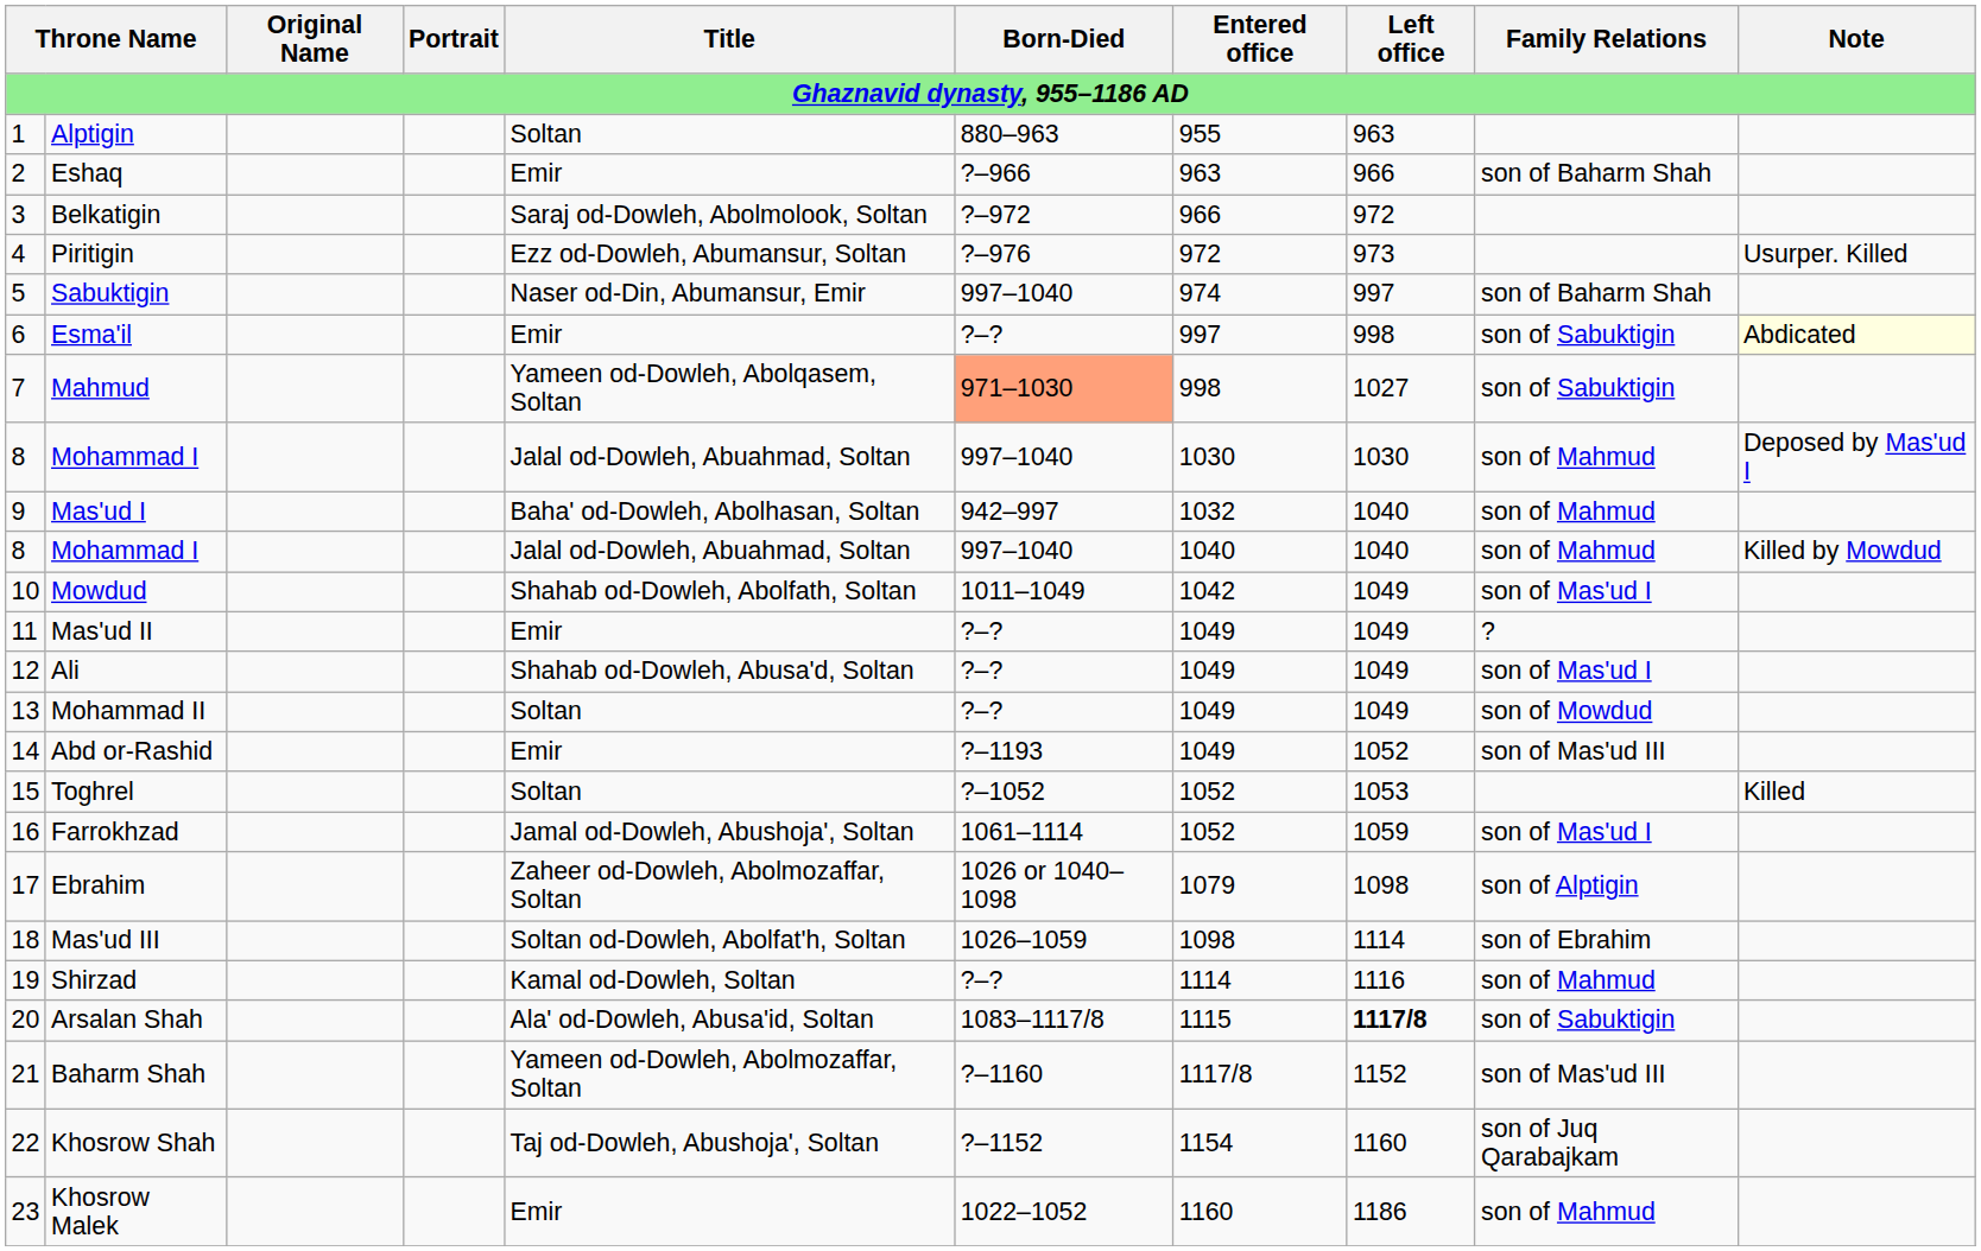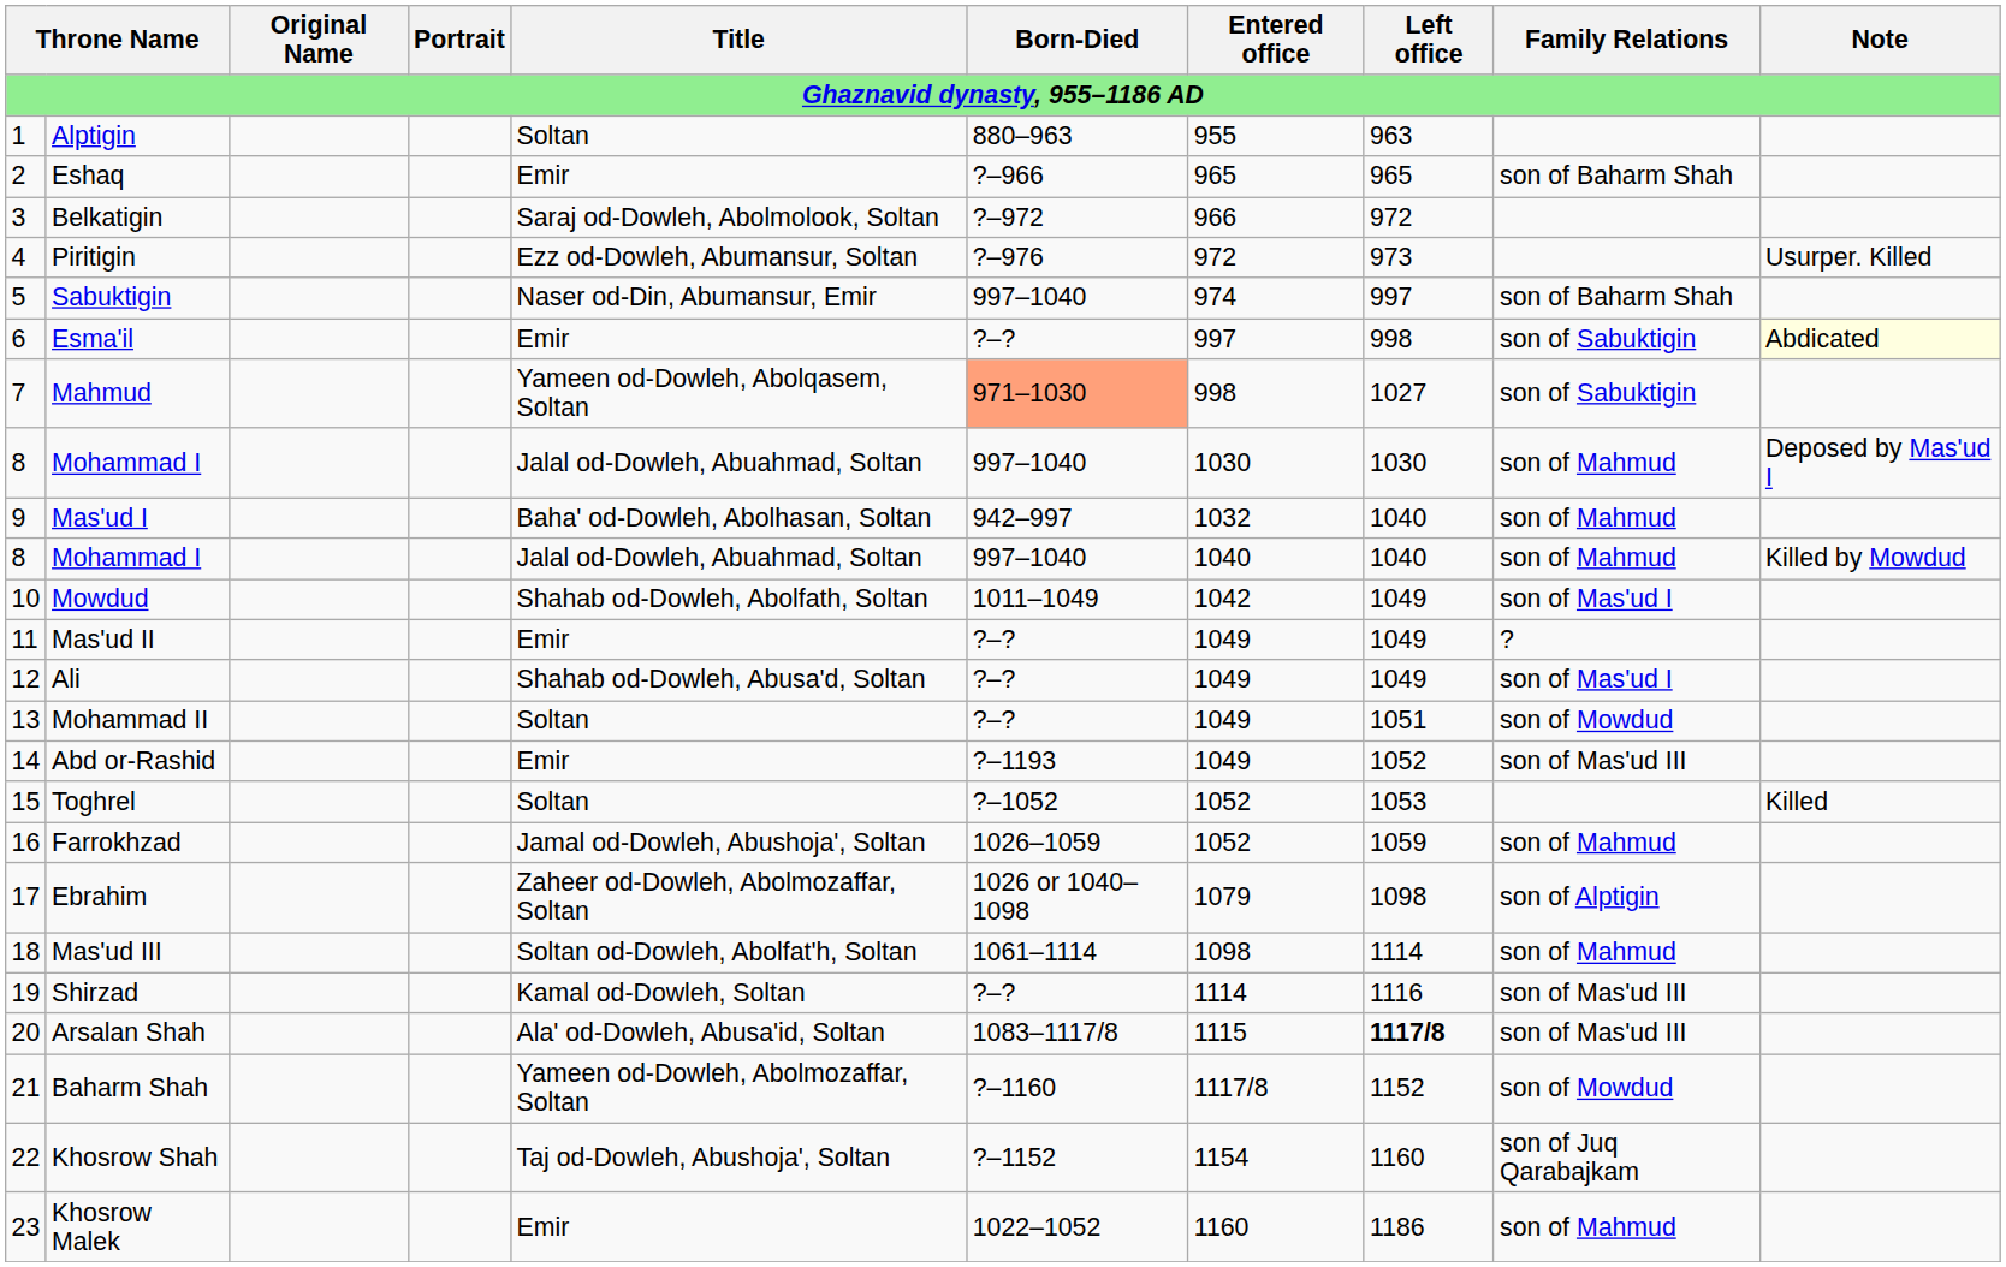 <table class="wikitable">
 <tr>
 <th colspan=2>Throne Name</th>
 <th>Original Name</th>
 <th>Portrait</th>
 <th>Title</th>
 <th>Born-Died</th>
 <th>Entered office</th>
 <th>Left office</th>
 <th>Family Relations</th>
 <th>Note</th>
 </tr>
 <tr>
 <td colspan="10" align=center style="background-color:Lightgreen"><strong><em><a href='#'>Ghaznavid dynasty</a>, 955–1186 AD</em></strong></td>
 </tr>
 <tr>
 <td>1</td>
 <td><a href='#'>Alptigin</a></td>
 <td></td>
 <td></td>
 <td>Soltan</td>
 <td>880–963</td>
 <td>955</td>
 <td>963</td>
 <td></td>
 <td></td>
 </tr>
 <tr>
 <td>2</td>
 <td>Eshaq</td>
 <td></td>
 <td></td>
 <td>Emir</td>
 <td>?–966</td>
-<td>963</td>
-<td>966</td>
+<td>965</td>
+<td>965</td>
 <td>son of Baharm Shah</td>
 <td></td>
 </tr>
 <tr>
 <td>3</td>
 <td>Belkatigin</td>
 <td></td>
 <td></td>
 <td>Saraj od-Dowleh, Abolmolook, Soltan</td>
 <td>?–972</td>
 <td>966</td>
 <td>972</td>
 <td></td>
 <td></td>
 </tr>
 <tr>
 <td>4</td>
 <td>Piritigin</td>
 <td></td>
 <td></td>
 <td>Ezz od-Dowleh, Abumansur, Soltan</td>
 <td>?–976</td>
 <td>972</td>
 <td>973</td>
 <td></td>
 <td>Usurper. Killed</td>
 </tr>
 <tr>
 <td>5</td>
 <td><a href='#'>Sabuktigin</a></td>
 <td></td>
 <td></td>
 <td>Naser od-Din, Abumansur, Emir</td>
 <td>997–1040</td>
 <td>974</td>
 <td>997</td>
 <td>son of Baharm Shah</td>
 <td></td>
 </tr>
 <tr>
 <td>6</td>
 <td><a href='#'>Esma'il</a></td>
 <td></td>
 <td></td>
 <td>Emir</td>
 <td>?–?</td>
 <td>997</td>
 <td>998</td>
 <td>son of <a href='#'>Sabuktigin</a></td>
 <td style="background: lightyellow;">Abdicated</td>
 </tr>
 <tr>
 <td>7</td>
 <td><a href='#'>Mahmud</a></td>
 <td></td>
 <td></td>
 <td>Yameen od-Dowleh, Abolqasem, Soltan</td>
 <td style="background: lightsalmon;">971–1030</td>
 <td>998</td>
 <td>1027</td>
 <td>son of <a href='#'>Sabuktigin</a></td>
 <td></td>
 </tr>
 <tr>
 <td>8</td>
 <td><a href='#'>Mohammad I</a></td>
 <td></td>
 <td></td>
 <td>Jalal od-Dowleh, Abuahmad, Soltan</td>
 <td>997–1040</td>
 <td>1030</td>
 <td>1030</td>
 <td>son of <a href='#'>Mahmud</a></td>
 <td>Deposed by <a href='#'>Mas'ud I</a></td>
 </tr>
 <tr>
 <td>9</td>
 <td><a href='#'>Mas'ud I</a></td>
 <td></td>
 <td></td>
 <td>Baha' od-Dowleh, Abolhasan, Soltan</td>
 <td>942–997</td>
 <td>1032</td>
 <td>1040</td>
 <td>son of <a href='#'>Mahmud</a></td>
 <td></td>
 </tr>
 <tr>
 <td>8</td>
 <td><a href='#'>Mohammad I</a></td>
 <td></td>
 <td></td>
 <td>Jalal od-Dowleh, Abuahmad, Soltan</td>
 <td>997–1040</td>
 <td>1040</td>
 <td>1040</td>
 <td>son of <a href='#'>Mahmud</a></td>
 <td>Killed by <a href='#'>Mowdud</a></td>
 </tr>
 <tr>
 <td>10</td>
 <td><a href='#'>Mowdud</a></td>
 <td></td>
 <td></td>
 <td>Shahab od-Dowleh, Abolfath, Soltan</td>
 <td>1011–1049</td>
 <td>1042</td>
 <td>1049</td>
 <td>son of <a href='#'>Mas'ud I</a></td>
 <td></td>
 </tr>
 <tr>
 <td>11</td>
 <td>Mas'ud II</td>
 <td></td>
 <td></td>
 <td>Emir</td>
 <td>?–?</td>
 <td>1049</td>
 <td>1049</td>
 <td>?</td>
 <td></td>
 </tr>
 <tr>
 <td>12</td>
 <td>Ali</td>
 <td></td>
 <td></td>
 <td>Shahab od-Dowleh, Abusa'd, Soltan</td>
 <td>?–?</td>
 <td>1049</td>
 <td>1049</td>
 <td>son of <a href='#'>Mas'ud I</a></td>
 <td></td>
 </tr>
 <tr>
 <td>13</td>
 <td>Mohammad II</td>
 <td></td>
 <td></td>
 <td>Soltan</td>
 <td>?–?</td>
 <td>1049</td>
-<td>1049</td>
+<td>1051</td>
 <td>son of <a href='#'>Mowdud</a></td>
 <td></td>
 </tr>
 <tr>
 <td>14</td>
 <td>Abd or-Rashid</td>
 <td></td>
 <td></td>
 <td>Emir</td>
 <td>?–1193</td>
 <td>1049</td>
 <td>1052</td>
 <td>son of Mas'ud III</td>
 <td></td>
 </tr>
 <tr>
 <td>15</td>
 <td>Toghrel</td>
 <td></td>
 <td></td>
 <td>Soltan</td>
 <td>?–1052</td>
 <td>1052</td>
 <td>1053</td>
 <td></td>
 <td>Killed</td>
 </tr>
 <tr>
 <td>16</td>
 <td>Farrokhzad</td>
 <td></td>
 <td></td>
 <td>Jamal od-Dowleh, Abushoja', Soltan</td>
-<td>1061–1114</td>
+<td>1026–1059</td>
 <td>1052</td>
 <td>1059</td>
-<td>son of <a href='#'>Mas'ud I</a></td>
+<td>son of <a href='#'>Mahmud</a></td>
 <td></td>
 </tr>
 <tr>
 <td>17</td>
 <td>Ebrahim</td>
 <td></td>
 <td></td>
 <td>Zaheer od-Dowleh, Abolmozaffar, Soltan</td>
 <td>1026 or 1040–1098</td>
 <td>1079</td>
 <td>1098</td>
 <td>son of <a href='#'>Alptigin</a></td>
 <td></td>
 </tr>
 <tr>
 <td>18</td>
 <td>Mas'ud III</td>
 <td></td>
 <td></td>
 <td>Soltan od-Dowleh, Abolfat'h, Soltan</td>
-<td>1026–1059</td>
+<td>1061–1114</td>
 <td>1098</td>
 <td>1114</td>
-<td>son of Ebrahim</td>
+<td>son of <a href='#'>Mahmud</a></td>
 <td></td>
 </tr>
 <tr>
 <td>19</td>
 <td>Shirzad</td>
 <td></td>
 <td></td>
 <td>Kamal od-Dowleh, Soltan</td>
 <td>?–?</td>
 <td>1114</td>
 <td>1116</td>
-<td>son of <a href='#'>Mahmud</a></td>
+<td>son of Mas'ud III</td>
 <td></td>
 </tr>
 <tr>
 <td>20</td>
 <td>Arsalan Shah</td>
 <td></td>
 <td></td>
 <td>Ala' od-Dowleh, Abusa'id, Soltan</td>
 <td>1083–1117/8</td>
 <td>1115</td>
 <td><strong>1117/8</strong></td>
-<td>son of <a href='#'>Sabuktigin</a></td>
+<td>son of Mas'ud III</td>
 <td></td>
 </tr>
 <tr>
 <td>21</td>
 <td>Baharm Shah</td>
 <td></td>
 <td></td>
 <td>Yameen od-Dowleh, Abolmozaffar, Soltan</td>
 <td>?–1160</td>
 <td>1117/8</td>
 <td>1152</td>
-<td>son of Mas'ud III</td>
+<td>son of <a href='#'>Mowdud</a></td>
 <td></td>
 </tr>
 <tr>
 <td>22</td>
 <td>Khosrow Shah</td>
 <td></td>
 <td></td>
 <td>Taj od-Dowleh, Abushoja', Soltan</td>
 <td>?–1152</td>
 <td>1154</td>
 <td>1160</td>
 <td>son of Juq Qarabajkam</td>
 <td></td>
 </tr>
 <tr>
 <td>23</td>
 <td>Khosrow Malek</td>
 <td></td>
 <td></td>
 <td>Emir</td>
 <td>1022–1052</td>
 <td>1160</td>
 <td>1186</td>
 <td>son of <a href='#'>Mahmud</a></td>
 <td></td>
 </tr>
 <tr>
 </tr>
 </table>
